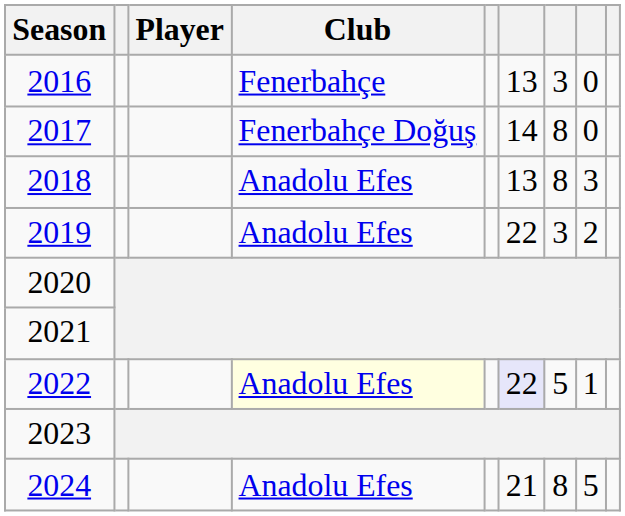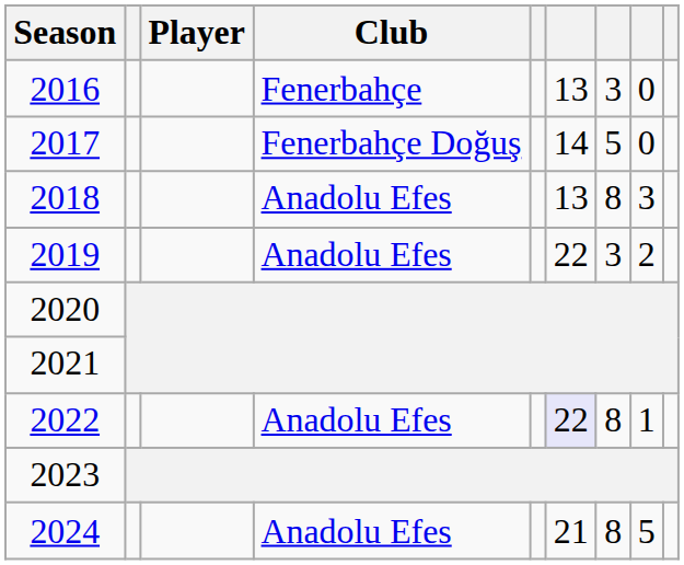 <table class="wikitable sortable" style="text-align:center;">
 <tr>
 <th>Season</th>
 <th></th>
 <th>Player</th>
 <th>Club</th>
 <th></th>
 <th></th>
 <th></th>
 <th></th>
 <th></th>
 </tr>
 <tr>
 <td><a href='#'>2016</a></td>
 <td></td>
 <td align=left></td>
 <td align=left><a href='#'>Fenerbahçe</a></td>
 <td></td>
 <td>13</td>
 <td>3</td>
 <td>0</td>
 <td></td>
 </tr>
 <tr>
 <td><a href='#'>2017</a></td>
 <td></td>
 <td align=left></td>
 <td align=left><a href='#'>Fenerbahçe Doğuş</a></td>
 <td></td>
 <td>14</td>
-<td>8</td>
+<td>5</td>
 <td>0</td>
 <td></td>
 </tr>
 <tr>
 <td><a href='#'>2018</a></td>
 <td></td>
 <td align=left></td>
 <td align=left><a href='#'>Anadolu Efes</a></td>
 <td></td>
 <td>13</td>
 <td>8</td>
 <td>3</td>
 <td></td>
 </tr>
 <tr>
 <td><a href='#'>2019</a></td>
 <td></td>
 <td align=left></td>
 <td align=left><a href='#'>Anadolu Efes</a></td>
 <td></td>
 <td>22</td>
 <td>3</td>
 <td>2</td>
 <td></td>
 </tr>
 <tr>
 <td>2020</td>
 <th scope="row" rowspan=2 colspan=8></th>
 </tr>
 <tr>
 <td>2021</td>
 </tr>
 <tr>
 <td><a href='#'>2022</a></td>
 <td></td>
 <td align=left></td>
-<td align=left style="background: lightyellow;"><a href='#'>Anadolu Efes</a></td>
+<td align=left><a href='#'>Anadolu Efes</a></td>
 <td></td>
 <td style="background: lavender;">22</td>
-<td>5</td>
+<td>8</td>
 <td>1</td>
 <td></td>
 </tr>
 <tr>
 <td>2023</td>
 <th scope="row" rowspan=1 colspan=8></th>
 </tr>
 <tr>
 <td><a href='#'>2024</a></td>
 <td></td>
 <td align=left></td>
 <td align=left><a href='#'>Anadolu Efes</a></td>
 <td></td>
 <td>21</td>
 <td>8</td>
 <td>5</td>
 <td></td>
 </tr>
 </table>
